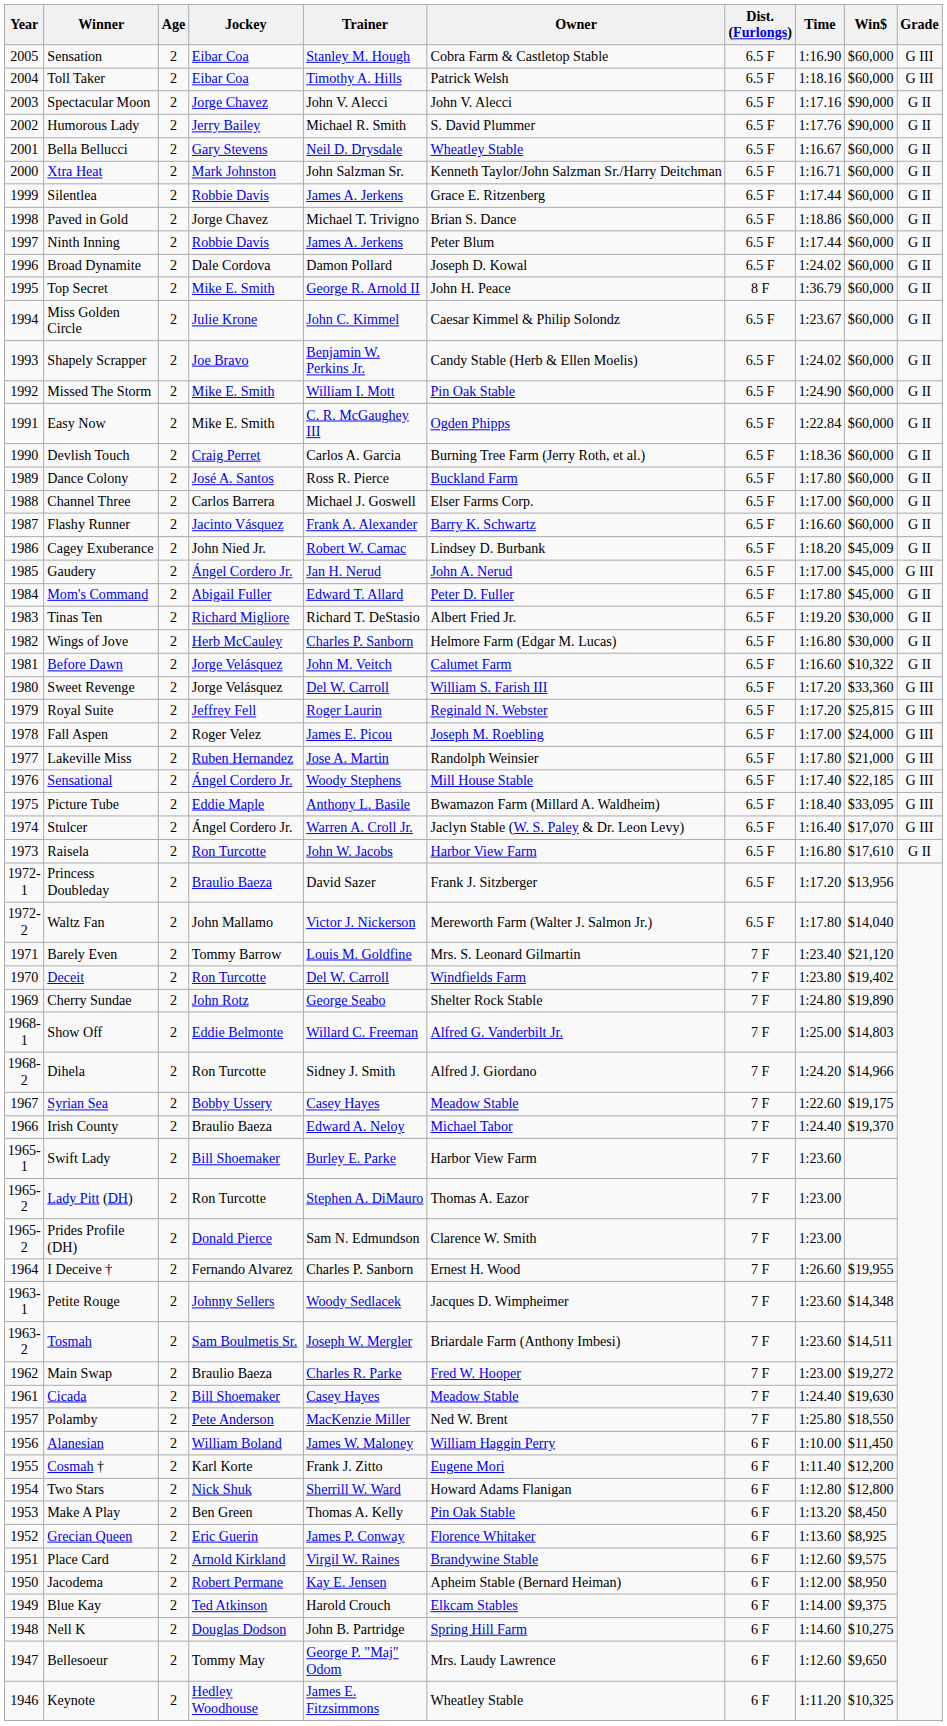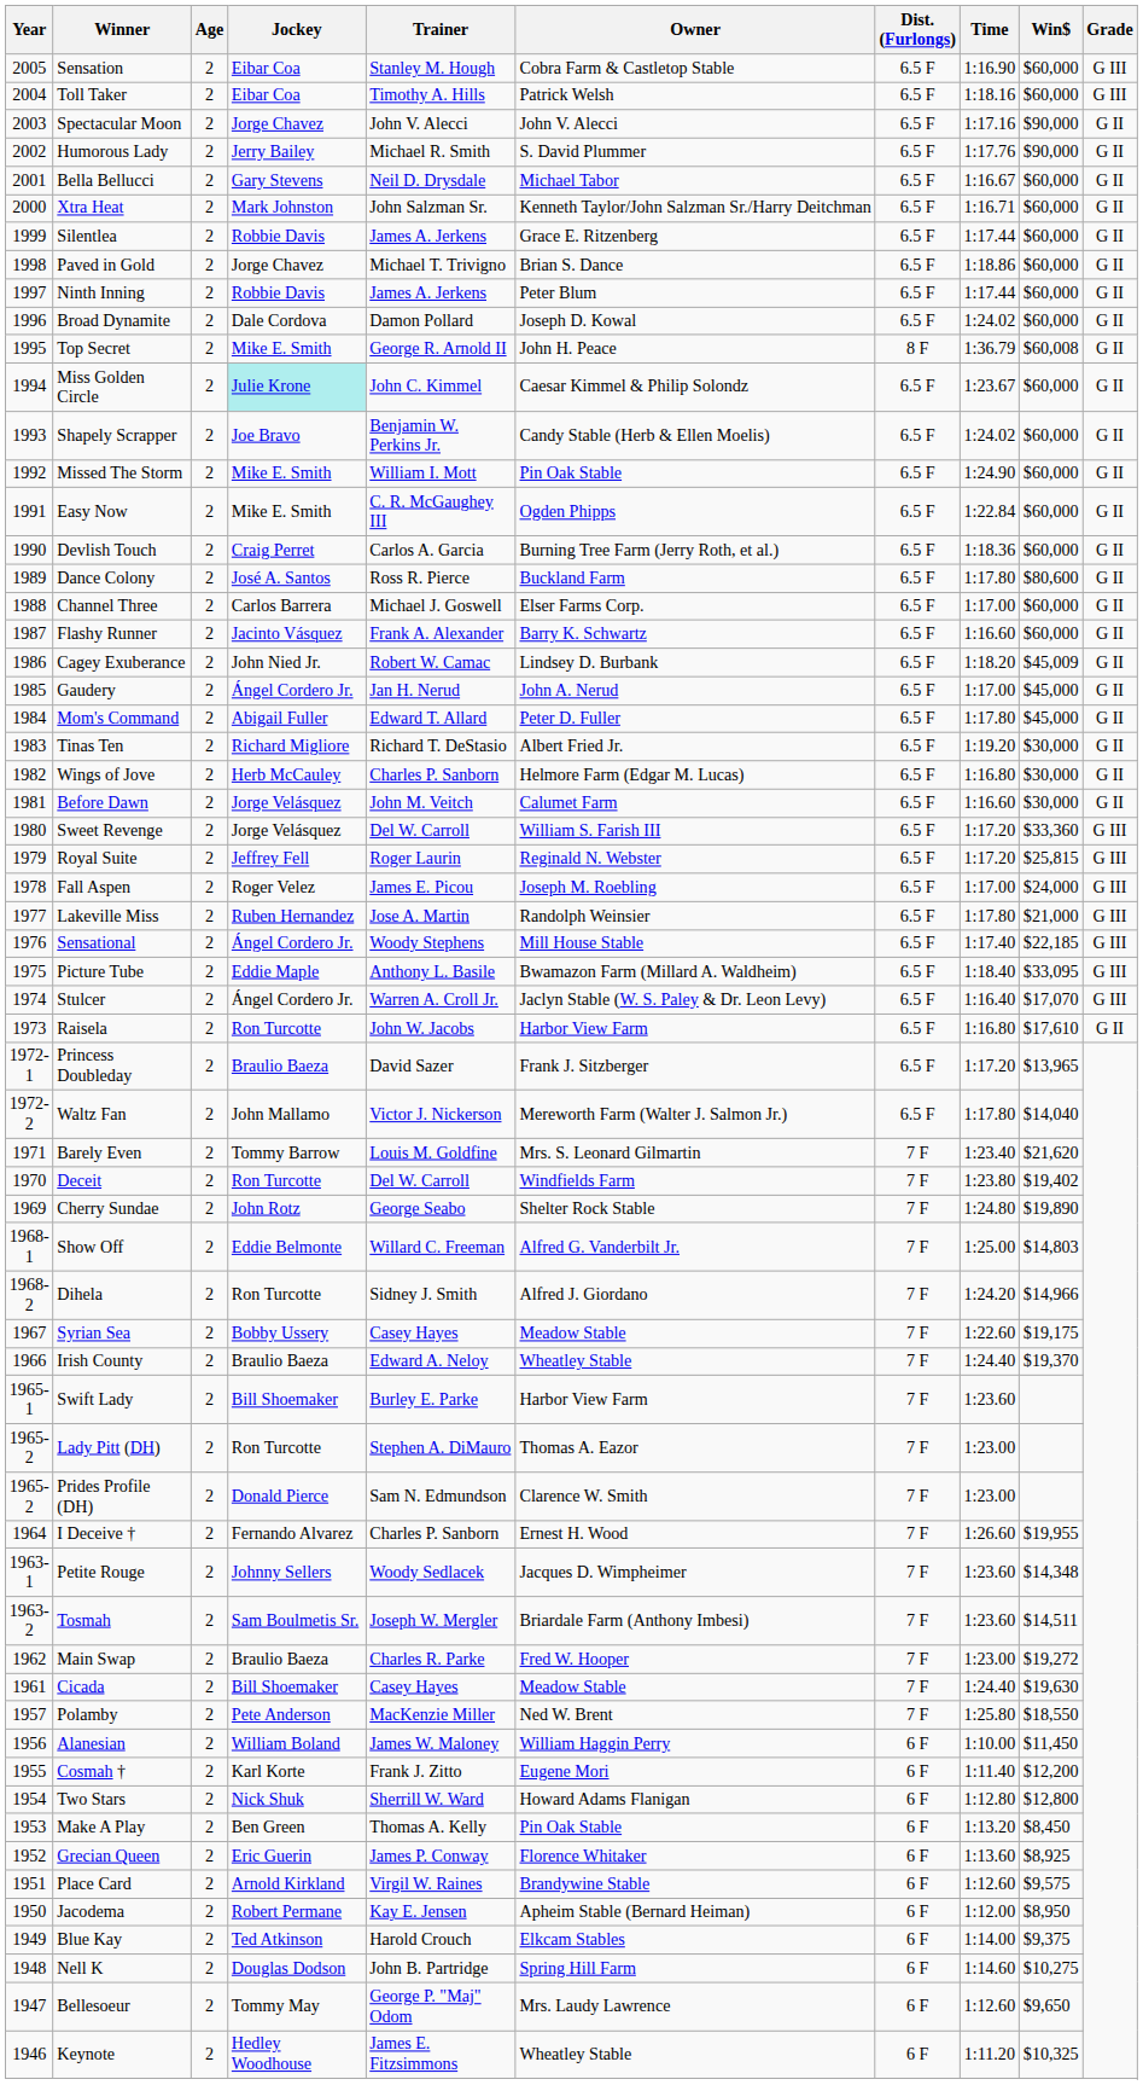 <table class="wikitable sortable" style="font-size:90%">
 <tr>
 <th style="width:30px">Year<br></th>
 <th style="width:110px">Winner<br></th>
 <th style="width:20px">Age<br></th>
 <th style="width:110px">Jockey<br></th>
 <th style="width:120px">Trainer<br></th>
 <th>Owner<br></th>
 <th style="width:25px">Dist.<br> <span>(<a href='#'>Furlongs</a>)</span></th>
 <th style="width:25px">Time<br></th>
 <th style="width:25px">Win$</th>
 <th style="width:25px">Grade<br></th>
 </tr>
 <tr>
 <td align=center>2005</td>
 <td>Sensation</td>
 <td align=center>2</td>
 <td><a href='#'>Eibar Coa</a></td>
 <td><a href='#'>Stanley M. Hough</a></td>
 <td>Cobra Farm & Castletop Stable</td>
 <td align=center>6.5 F</td>
 <td>1:16.90</td>
 <td>$60,000</td>
 <td align=center>G III</td>
 </tr>
 <tr>
 <td align=center>2004</td>
 <td>Toll Taker</td>
 <td align=center>2</td>
 <td><a href='#'>Eibar Coa</a></td>
 <td><a href='#'>Timothy A. Hills</a></td>
 <td>Patrick Welsh</td>
 <td align=center>6.5 F</td>
 <td>1:18.16</td>
 <td>$60,000</td>
 <td align=center>G III</td>
 </tr>
 <tr>
 <td align=center>2003</td>
 <td>Spectacular Moon</td>
 <td align=center>2</td>
 <td><a href='#'>Jorge Chavez</a></td>
 <td>John V. Alecci</td>
 <td>John V. Alecci</td>
 <td align=center>6.5 F</td>
 <td>1:17.16</td>
 <td>$90,000</td>
 <td align=center>G II</td>
 </tr>
 <tr>
 <td align=center>2002</td>
 <td>Humorous Lady</td>
 <td align=center>2</td>
 <td><a href='#'>Jerry Bailey</a></td>
 <td>Michael R. Smith</td>
 <td>S. David Plummer</td>
 <td align=center>6.5 F</td>
 <td>1:17.76</td>
 <td>$90,000</td>
 <td align=center>G II</td>
 </tr>
 <tr>
 <td align=center>2001</td>
 <td>Bella Bellucci</td>
 <td align=center>2</td>
 <td><a href='#'>Gary Stevens</a></td>
 <td><a href='#'>Neil D. Drysdale</a></td>
-<td><a href='#'>Wheatley Stable</a></td>
+<td><a href='#'>Michael Tabor</a></td>
 <td align=center>6.5 F</td>
 <td>1:16.67</td>
 <td>$60,000</td>
 <td align=center>G II</td>
 </tr>
 <tr>
 <td align=center>2000</td>
 <td><a href='#'>Xtra Heat</a></td>
 <td align=center>2</td>
 <td><a href='#'>Mark Johnston</a></td>
 <td>John Salzman Sr.</td>
 <td>Kenneth Taylor/John Salzman Sr./Harry Deitchman</td>
 <td align=center>6.5 F</td>
 <td>1:16.71</td>
 <td>$60,000</td>
 <td align=center>G II</td>
 </tr>
 <tr>
 <td align=center>1999</td>
 <td>Silentlea</td>
 <td align=center>2</td>
 <td><a href='#'>Robbie Davis</a></td>
 <td><a href='#'>James A. Jerkens</a></td>
 <td>Grace E. Ritzenberg</td>
 <td align=center>6.5 F</td>
 <td>1:17.44</td>
 <td>$60,000</td>
 <td align=center>G II</td>
 </tr>
 <tr>
 <td align=center>1998</td>
 <td>Paved in Gold</td>
 <td align=center>2</td>
 <td>Jorge Chavez</td>
 <td>Michael T. Trivigno</td>
 <td>Brian S. Dance</td>
 <td align=center>6.5 F</td>
 <td>1:18.86</td>
 <td>$60,000</td>
 <td align=center>G II</td>
 </tr>
 <tr>
 <td align=center>1997</td>
 <td>Ninth Inning</td>
 <td align=center>2</td>
 <td><a href='#'>Robbie Davis</a></td>
 <td><a href='#'>James A. Jerkens</a></td>
 <td>Peter Blum</td>
 <td align=center>6.5 F</td>
 <td>1:17.44</td>
 <td>$60,000</td>
 <td align=center>G II</td>
 </tr>
 <tr>
 <td align=center>1996</td>
 <td>Broad Dynamite</td>
 <td align=center>2</td>
 <td>Dale Cordova</td>
 <td>Damon Pollard</td>
 <td>Joseph D. Kowal</td>
 <td align=center>6.5 F</td>
 <td>1:24.02</td>
 <td>$60,000</td>
 <td align=center>G II</td>
 </tr>
 <tr>
 <td align=center>1995</td>
 <td>Top Secret</td>
 <td align=center>2</td>
 <td><a href='#'>Mike E. Smith</a></td>
 <td><a href='#'>George R. Arnold II</a></td>
 <td>John H. Peace</td>
 <td align=center>8 F</td>
 <td>1:36.79</td>
-<td>$60,000</td>
+<td>$60,008</td>
 <td align=center>G II</td>
 </tr>
 <tr>
 <td align=center>1994</td>
 <td>Miss Golden Circle</td>
 <td align=center>2</td>
-<td><a href='#'>Julie Krone</a></td>
+<td style="background: paleturquoise;"><a href='#'>Julie Krone</a></td>
 <td><a href='#'>John C. Kimmel</a></td>
 <td>Caesar Kimmel & Philip Solondz</td>
 <td align=center>6.5 F</td>
 <td align=center>1:23.67</td>
 <td>$60,000</td>
 <td align=center>G II</td>
 </tr>
 <tr>
 <td align=center>1993</td>
 <td>Shapely Scrapper</td>
 <td align=center>2</td>
 <td><a href='#'>Joe Bravo</a></td>
 <td><a href='#'>Benjamin W. Perkins Jr.</a></td>
 <td>Candy Stable (Herb & Ellen Moelis)</td>
 <td align=center>6.5 F</td>
 <td align=center>1:24.02</td>
 <td>$60,000</td>
 <td align=center>G II</td>
 </tr>
 <tr>
 <td align=center>1992</td>
 <td>Missed The Storm</td>
 <td align=center>2</td>
 <td><a href='#'>Mike E. Smith</a></td>
 <td><a href='#'>William I. Mott</a></td>
 <td><a href='#'>Pin Oak Stable</a></td>
 <td align=center>6.5 F</td>
 <td align=center>1:24.90</td>
 <td>$60,000</td>
 <td align=center>G II</td>
 </tr>
 <tr>
 <td align=center>1991</td>
 <td>Easy Now</td>
 <td align=center>2</td>
 <td>Mike E. Smith</td>
 <td><a href='#'>C. R. McGaughey III</a></td>
 <td><a href='#'>Ogden Phipps</a></td>
 <td align=center>6.5 F</td>
 <td align=center>1:22.84</td>
 <td>$60,000</td>
 <td align=center>G II</td>
 </tr>
 <tr>
 <td align=center>1990</td>
 <td>Devlish Touch</td>
 <td align=center>2</td>
 <td><a href='#'>Craig Perret</a></td>
 <td>Carlos A. Garcia</td>
 <td>Burning Tree Farm (Jerry Roth, et al.)</td>
 <td align=center>6.5 F</td>
 <td align=center>1:18.36</td>
 <td>$60,000</td>
 <td align=center>G II</td>
 </tr>
 <tr>
 <td align=center>1989</td>
 <td>Dance Colony</td>
 <td align=center>2</td>
 <td><a href='#'>José A. Santos</a></td>
 <td>Ross R. Pierce</td>
 <td><a href='#'>Buckland Farm</a></td>
 <td align=center>6.5 F</td>
 <td align=center>1:17.80</td>
-<td>$60,000</td>
+<td>$80,600</td>
 <td align=center>G II</td>
 </tr>
 <tr>
 <td align=center>1988</td>
 <td>Channel Three</td>
 <td align=center>2</td>
 <td>Carlos Barrera</td>
 <td>Michael J. Goswell</td>
 <td>Elser Farms Corp.</td>
 <td align=center>6.5 F</td>
 <td align=center>1:17.00</td>
 <td>$60,000</td>
 <td align=center>G II</td>
 </tr>
 <tr>
 <td align=center>1987</td>
 <td>Flashy Runner</td>
 <td align=center>2</td>
 <td><a href='#'>Jacinto Vásquez</a></td>
 <td><a href='#'>Frank A. Alexander</a></td>
 <td><a href='#'>Barry K. Schwartz</a></td>
 <td align=center>6.5 F</td>
 <td align=center>1:16.60</td>
 <td>$60,000</td>
 <td align=center>G II</td>
 </tr>
 <tr>
 <td align=center>1986</td>
 <td>Cagey Exuberance</td>
 <td align=center>2</td>
 <td>John Nied Jr.</td>
 <td><a href='#'>Robert W. Camac</a></td>
 <td>Lindsey D. Burbank</td>
 <td align=center>6.5 F</td>
 <td align=center>1:18.20</td>
 <td>$45,009</td>
 <td align=center>G II</td>
 </tr>
 <tr>
 <td align=center>1985</td>
 <td>Gaudery</td>
 <td align=center>2</td>
 <td><a href='#'>Ángel Cordero Jr.</a></td>
 <td><a href='#'>Jan H. Nerud</a></td>
 <td><a href='#'>John A. Nerud</a></td>
 <td align=center>6.5 F</td>
 <td align=center>1:17.00</td>
 <td>$45,000</td>
-<td align=center>G III</td>
+<td align=center>G II</td>
 </tr>
 <tr>
 <td align=center>1984</td>
 <td><a href='#'>Mom's Command</a></td>
 <td align=center>2</td>
 <td><a href='#'>Abigail Fuller</a></td>
 <td><a href='#'>Edward T. Allard</a></td>
 <td><a href='#'>Peter D. Fuller</a></td>
 <td align=center>6.5 F</td>
 <td align=center>1:17.80</td>
 <td>$45,000</td>
 <td align=center>G II</td>
 </tr>
 <tr>
 <td align=center>1983</td>
 <td>Tinas Ten</td>
 <td align=center>2</td>
 <td><a href='#'>Richard Migliore</a></td>
 <td>Richard T. DeStasio</td>
 <td>Albert Fried Jr.</td>
 <td align=center>6.5 F</td>
 <td align=center>1:19.20</td>
 <td>$30,000</td>
 <td align=center>G II</td>
 </tr>
 <tr>
 <td align=center>1982</td>
 <td>Wings of Jove</td>
 <td align=center>2</td>
 <td><a href='#'>Herb McCauley</a></td>
 <td><a href='#'>Charles P. Sanborn</a></td>
 <td>Helmore Farm (Edgar M. Lucas)</td>
 <td align=center>6.5 F</td>
 <td align=center>1:16.80</td>
 <td>$30,000</td>
 <td align=center>G II</td>
 </tr>
 <tr>
 <td align=center>1981</td>
 <td><a href='#'>Before Dawn</a></td>
 <td align=center>2</td>
 <td><a href='#'>Jorge Velásquez</a></td>
 <td><a href='#'>John M. Veitch</a></td>
 <td><a href='#'>Calumet Farm</a></td>
 <td align=center>6.5 F</td>
 <td align=center>1:16.60</td>
-<td>$10,322</td>
+<td>$30,000</td>
 <td align=center>G II</td>
 </tr>
 <tr>
 <td align=center>1980</td>
 <td>Sweet Revenge</td>
 <td align=center>2</td>
 <td>Jorge Velásquez</td>
 <td><a href='#'>Del W. Carroll</a></td>
 <td><a href='#'>William S. Farish III</a></td>
 <td align=center>6.5 F</td>
 <td align=center>1:17.20</td>
 <td>$33,360</td>
 <td align=center>G III</td>
 </tr>
 <tr>
 <td align=center>1979</td>
 <td>Royal Suite</td>
 <td align=center>2</td>
 <td><a href='#'>Jeffrey Fell</a></td>
 <td><a href='#'>Roger Laurin</a></td>
 <td><a href='#'>Reginald N. Webster</a></td>
 <td align=center>6.5 F</td>
 <td align=center>1:17.20</td>
 <td>$25,815</td>
 <td align=center>G III</td>
 </tr>
 <tr>
 <td align=center>1978</td>
 <td>Fall Aspen</td>
 <td align=center>2</td>
 <td>Roger Velez</td>
 <td><a href='#'>James E. Picou</a></td>
 <td><a href='#'>Joseph M. Roebling</a></td>
 <td align=center>6.5 F</td>
 <td align=center>1:17.00</td>
 <td>$24,000</td>
 <td align=center>G III</td>
 </tr>
 <tr>
 <td align=center>1977</td>
 <td>Lakeville Miss</td>
 <td align=center>2</td>
 <td><a href='#'>Ruben Hernandez</a></td>
 <td><a href='#'>Jose A. Martin</a></td>
 <td>Randolph Weinsier</td>
 <td align=center>6.5 F</td>
 <td align=center>1:17.80</td>
 <td>$21,000</td>
 <td align=center>G III</td>
 </tr>
 <tr>
 <td align=center>1976</td>
 <td><a href='#'>Sensational</a></td>
 <td align=center>2</td>
 <td><a href='#'>Ángel Cordero Jr.</a></td>
 <td><a href='#'>Woody Stephens</a></td>
 <td><a href='#'>Mill House Stable</a></td>
 <td align=center>6.5 F</td>
 <td align=center>1:17.40</td>
 <td>$22,185</td>
 <td align=center>G III</td>
 </tr>
 <tr>
 <td align=center>1975</td>
 <td>Picture Tube</td>
 <td align=center>2</td>
 <td><a href='#'>Eddie Maple</a></td>
 <td><a href='#'>Anthony L. Basile</a></td>
 <td>Bwamazon Farm (Millard A. Waldheim)</td>
 <td align=center>6.5 F</td>
 <td align=center>1:18.40</td>
 <td>$33,095</td>
 <td align=center>G III</td>
 </tr>
 <tr>
 <td align=center>1974</td>
 <td>Stulcer</td>
 <td align=center>2</td>
 <td>Ángel Cordero Jr.</td>
 <td><a href='#'>Warren A. Croll Jr.</a></td>
 <td>Jaclyn Stable (<a href='#'>W. S. Paley</a> &  Dr. Leon Levy)</td>
 <td align=center>6.5 F</td>
 <td align=center>1:16.40</td>
 <td>$17,070</td>
 <td align=center>G III</td>
 </tr>
 <tr>
 <td align=center>1973</td>
 <td>Raisela</td>
 <td align=center>2</td>
 <td><a href='#'>Ron Turcotte</a></td>
 <td><a href='#'>John W. Jacobs</a></td>
 <td><a href='#'>Harbor View Farm</a></td>
 <td align=center>6.5 F</td>
 <td align=center>1:16.80</td>
 <td>$17,610</td>
 <td align=center>G II</td>
 </tr>
 <tr>
 <td align=center>1972-1</td>
 <td>Princess Doubleday</td>
 <td align=center>2</td>
 <td><a href='#'>Braulio Baeza</a></td>
 <td>David Sazer</td>
 <td>Frank J. Sitzberger</td>
 <td align=center>6.5 F</td>
 <td align=center>1:17.20</td>
-<td>$13,956</td>
+<td>$13,965</td>
 </tr>
 <tr>
 <td align=center>1972-2</td>
 <td>Waltz Fan</td>
 <td align=center>2</td>
 <td>John Mallamo</td>
 <td><a href='#'>Victor J. Nickerson</a></td>
 <td>Mereworth Farm (Walter J. Salmon Jr.)</td>
 <td align=center>6.5 F</td>
 <td align=center>1:17.80</td>
 <td>$14,040</td>
 </tr>
 <tr>
 <td align=center>1971</td>
 <td>Barely Even</td>
 <td align=center>2</td>
 <td>Tommy Barrow</td>
 <td><a href='#'>Louis M. Goldfine</a></td>
 <td>Mrs. S. Leonard Gilmartin</td>
 <td align=center>7 F</td>
 <td align=center>1:23.40</td>
-<td>$21,120</td>
+<td>$21,620</td>
 </tr>
 <tr>
 <td align=center>1970</td>
 <td><a href='#'>Deceit</a></td>
 <td align=center>2</td>
 <td><a href='#'>Ron Turcotte</a></td>
 <td><a href='#'>Del W. Carroll</a></td>
 <td><a href='#'>Windfields Farm</a></td>
 <td align=center>7 F</td>
 <td align=center>1:23.80</td>
 <td>$19,402</td>
 </tr>
 <tr>
 <td align=center>1969</td>
 <td>Cherry Sundae</td>
 <td align=center>2</td>
 <td><a href='#'>John Rotz</a></td>
 <td><a href='#'>George Seabo</a></td>
 <td>Shelter Rock Stable</td>
 <td align=center>7 F</td>
 <td align=center>1:24.80</td>
 <td>$19,890</td>
 </tr>
 <tr>
 <td align=center>1968-1</td>
 <td>Show Off</td>
 <td align=center>2</td>
 <td><a href='#'>Eddie Belmonte</a></td>
 <td><a href='#'>Willard C. Freeman</a></td>
 <td><a href='#'>Alfred G. Vanderbilt Jr.</a></td>
 <td align=center>7 F</td>
 <td align=center>1:25.00</td>
 <td>$14,803</td>
 </tr>
 <tr>
 <td align=center>1968-2</td>
 <td>Dihela</td>
 <td align=center>2</td>
 <td>Ron Turcotte</td>
 <td>Sidney J. Smith</td>
 <td>Alfred J. Giordano</td>
 <td align=center>7 F</td>
 <td align=center>1:24.20</td>
 <td>$14,966</td>
 </tr>
 <tr>
 <td align=center>1967</td>
 <td><a href='#'>Syrian Sea</a></td>
 <td align=center>2</td>
 <td><a href='#'>Bobby Ussery</a></td>
 <td><a href='#'>Casey Hayes</a></td>
 <td><a href='#'>Meadow Stable</a></td>
 <td align=center>7 F</td>
 <td align=center>1:22.60</td>
 <td>$19,175</td>
 </tr>
 <tr>
 <td align=center>1966</td>
 <td>Irish County</td>
 <td align=center>2</td>
 <td>Braulio Baeza</td>
 <td><a href='#'>Edward A. Neloy</a></td>
-<td><a href='#'>Michael Tabor</a></td>
+<td><a href='#'>Wheatley Stable</a></td>
 <td align=center>7 F</td>
 <td align=center>1:24.40</td>
 <td>$19,370</td>
 </tr>
 <tr>
 <td align=center>1965-1</td>
 <td>Swift Lady</td>
 <td align=center>2</td>
 <td><a href='#'>Bill Shoemaker</a></td>
 <td><a href='#'>Burley E. Parke</a></td>
 <td>Harbor View Farm</td>
 <td align=center>7 F</td>
 <td align=center>1:23.60</td>
 <td></td>
 </tr>
 <tr>
 <td align=center>1965-2</td>
 <td><a href='#'>Lady Pitt</a> (<a href='#'>DH</a>)</td>
 <td align=center>2</td>
 <td>Ron Turcotte</td>
 <td><a href='#'>Stephen A. DiMauro</a></td>
 <td>Thomas A. Eazor</td>
 <td align=center>7 F</td>
 <td align=center>1:23.00</td>
 <td></td>
 </tr>
 <tr>
 <td align=center>1965-2</td>
 <td>Prides Profile (DH)</td>
 <td align=center>2</td>
 <td><a href='#'>Donald Pierce</a></td>
 <td>Sam N. Edmundson</td>
 <td>Clarence W. Smith</td>
 <td align=center>7 F</td>
 <td align=center>1:23.00</td>
 <td></td>
 </tr>
 <tr>
 <td align=center>1964</td>
 <td>I Deceive †</td>
 <td align=center>2</td>
 <td>Fernando Alvarez</td>
 <td>Charles P. Sanborn</td>
 <td>Ernest H. Wood</td>
 <td align=center>7 F</td>
 <td align=center>1:26.60</td>
 <td>$19,955</td>
 </tr>
 <tr>
 <td align=center>1963-1</td>
 <td>Petite Rouge</td>
 <td align=center>2</td>
 <td><a href='#'>Johnny Sellers</a></td>
 <td><a href='#'>Woody Sedlacek</a></td>
 <td>Jacques D. Wimpheimer</td>
 <td align=center>7 F</td>
 <td align=center>1:23.60</td>
 <td>$14,348</td>
 </tr>
 <tr>
 <td align=center>1963-2</td>
 <td><a href='#'>Tosmah</a></td>
 <td align=center>2</td>
 <td><a href='#'>Sam Boulmetis Sr.</a></td>
 <td><a href='#'>Joseph W. Mergler</a></td>
 <td>Briardale Farm (Anthony Imbesi)</td>
 <td align=center>7 F</td>
 <td align=center>1:23.60</td>
 <td>$14,511</td>
 </tr>
 <tr>
 <td align=center>1962</td>
 <td>Main Swap</td>
 <td align=center>2</td>
 <td>Braulio Baeza</td>
 <td><a href='#'>Charles R. Parke</a></td>
 <td><a href='#'>Fred W. Hooper</a></td>
 <td align=center>7 F</td>
 <td align=center>1:23.00</td>
 <td>$19,272</td>
 </tr>
 <tr>
 <td align=center>1961</td>
 <td><a href='#'>Cicada</a></td>
 <td align=center>2</td>
 <td><a href='#'>Bill Shoemaker</a></td>
 <td><a href='#'>Casey Hayes</a></td>
 <td><a href='#'>Meadow Stable</a></td>
 <td align=center>7 F</td>
 <td align=center>1:24.40</td>
 <td>$19,630</td>
 </tr>
 <tr>
 <td align=center>1957</td>
 <td>Polamby</td>
 <td align=center>2</td>
 <td><a href='#'>Pete Anderson</a></td>
 <td><a href='#'>MacKenzie Miller</a></td>
 <td>Ned W. Brent</td>
 <td align=center>7 F</td>
 <td align=center>1:25.80</td>
 <td>$18,550</td>
 </tr>
 <tr>
 <td align=center>1956</td>
 <td><a href='#'>Alanesian</a></td>
 <td align=center>2</td>
 <td><a href='#'>William Boland</a></td>
 <td><a href='#'>James W. Maloney</a></td>
 <td><a href='#'>William Haggin Perry</a></td>
 <td align=center>6 F</td>
 <td align=center>1:10.00</td>
 <td>$11,450</td>
 </tr>
 <tr>
 <td align=center>1955</td>
 <td><a href='#'>Cosmah</a> †</td>
 <td align=center>2</td>
 <td>Karl Korte</td>
 <td>Frank J. Zitto</td>
 <td><a href='#'>Eugene Mori</a></td>
 <td align=center>6 F</td>
 <td align=center>1:11.40</td>
 <td>$12,200</td>
 </tr>
 <tr>
 <td align=center>1954</td>
 <td>Two Stars</td>
 <td align=center>2</td>
 <td><a href='#'>Nick Shuk</a></td>
 <td><a href='#'>Sherrill W. Ward</a></td>
 <td>Howard Adams Flanigan</td>
 <td align=center>6 F</td>
 <td align=center>1:12.80</td>
 <td>$12,800</td>
 </tr>
 <tr>
 <td align=center>1953</td>
 <td>Make A Play</td>
 <td align=center>2</td>
 <td>Ben Green</td>
 <td>Thomas A. Kelly</td>
 <td><a href='#'>Pin Oak Stable</a></td>
 <td align=center>6 F</td>
 <td align=center>1:13.20</td>
 <td>$8,450</td>
 </tr>
 <tr>
 <td align=center>1952</td>
 <td><a href='#'>Grecian Queen</a></td>
 <td align=center>2</td>
 <td><a href='#'>Eric Guerin</a></td>
 <td><a href='#'>James P. Conway</a></td>
 <td><a href='#'>Florence Whitaker</a></td>
 <td align=center>6 F</td>
 <td align=center>1:13.60</td>
 <td>$8,925</td>
 </tr>
 <tr>
 <td align=center>1951</td>
 <td>Place Card</td>
 <td align=center>2</td>
 <td><a href='#'>Arnold Kirkland</a></td>
 <td><a href='#'>Virgil W. Raines</a></td>
 <td><a href='#'>Brandywine Stable</a></td>
 <td align=center>6 F</td>
 <td align=center>1:12.60</td>
 <td>$9,575</td>
 </tr>
 <tr>
 <td align=center>1950</td>
 <td>Jacodema</td>
 <td align=center>2</td>
 <td><a href='#'>Robert Permane</a></td>
 <td><a href='#'>Kay E. Jensen</a></td>
 <td>Apheim Stable (Bernard Heiman)</td>
 <td align=center>6 F</td>
 <td align=center>1:12.00</td>
 <td>$8,950</td>
 </tr>
 <tr>
 <td align=center>1949</td>
 <td>Blue Kay</td>
 <td align=center>2</td>
 <td><a href='#'>Ted Atkinson</a></td>
 <td>Harold Crouch</td>
 <td><a href='#'>Elkcam Stables</a></td>
 <td align=center>6 F</td>
 <td align=center>1:14.00</td>
 <td>$9,375</td>
 </tr>
 <tr>
 <td align=center>1948</td>
 <td>Nell K</td>
 <td align=center>2</td>
 <td><a href='#'>Douglas Dodson</a></td>
 <td>John B. Partridge</td>
 <td><a href='#'>Spring Hill Farm</a></td>
 <td align=center>6 F</td>
 <td align=center>1:14.60</td>
 <td>$10,275</td>
 </tr>
 <tr>
 <td align=center>1947</td>
 <td>Bellesoeur</td>
 <td align=center>2</td>
 <td>Tommy May</td>
 <td><a href='#'>George P. "Maj" Odom</a></td>
 <td>Mrs. Laudy Lawrence</td>
 <td align=center>6 F</td>
 <td align=center>1:12.60</td>
 <td>$9,650</td>
 </tr>
 <tr>
 <td align=center>1946</td>
 <td>Keynote</td>
 <td align=center>2</td>
 <td><a href='#'>Hedley Woodhouse</a></td>
 <td><a href='#'>James E. Fitzsimmons</a></td>
 <td>Wheatley Stable</td>
 <td align=center>6 F</td>
 <td align=center>1:11.20</td>
 <td>$10,325</td>
 </tr>
 <tr>
 </tr>
 </table>
